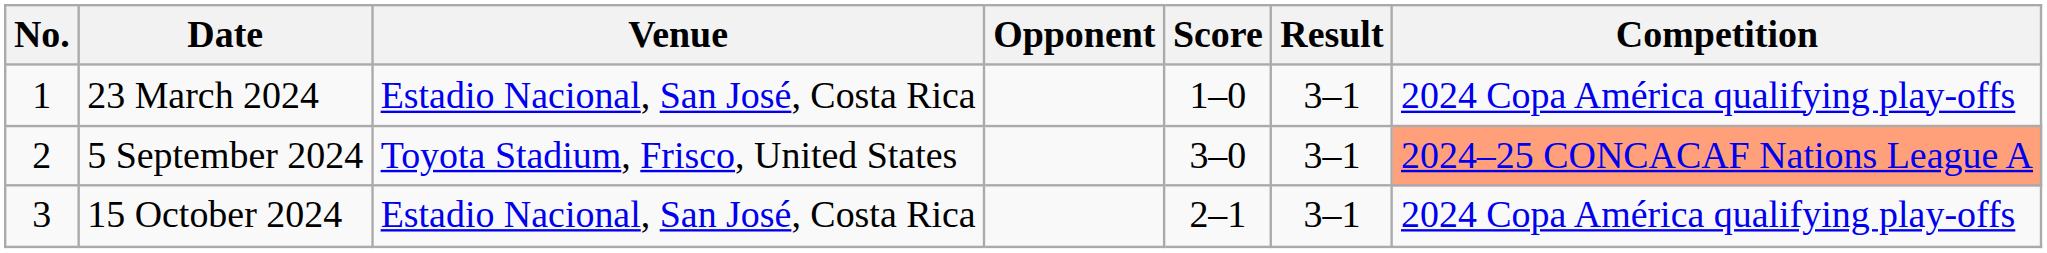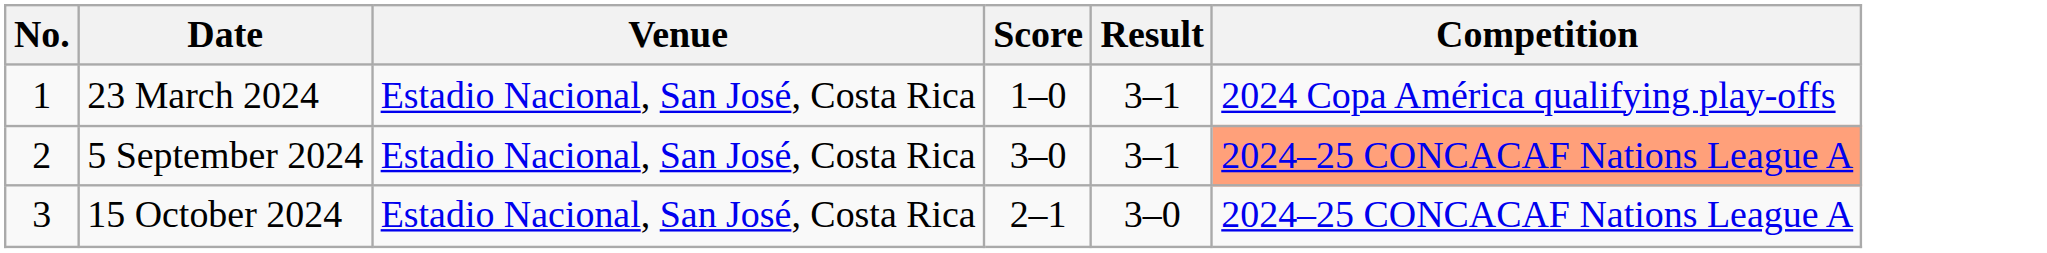 <table class="wikitable sortable">
 <tr>
 <th scope="col">No.</th>
 <th scope="col">Date</th>
 <th scope="col">Venue</th>
-<th scope="col">Opponent</th>
 <th scope="col">Score</th>
 <th scope="col">Result</th>
 <th scope="col">Competition</th>
 </tr>
 <tr>
 <td align="center">1</td>
 <td>23 March 2024</td>
 <td><a href='#'>Estadio Nacional</a>, <a href='#'>San José</a>, Costa Rica</td>
-<td></td>
 <td align=center>1–0</td>
 <td align=center>3–1</td>
 <td><a href='#'>2024 Copa América qualifying play-offs</a></td>
 </tr>
 <tr>
 <td align="center">2</td>
 <td>5 September 2024</td>
-<td><a href='#'>Toyota Stadium</a>, <a href='#'>Frisco</a>, United States</td>
-<td></td>
+<td><a href='#'>Estadio Nacional</a>, <a href='#'>San José</a>, Costa Rica</td>
 <td align=center>3–0</td>
 <td align=center>3–1</td>
 <td style="background: lightsalmon;"><a href='#'>2024–25 CONCACAF Nations League A</a></td>
 </tr>
 <tr>
 <td align="center">3</td>
 <td>15 October 2024</td>
 <td><a href='#'>Estadio Nacional</a>, <a href='#'>San José</a>, Costa Rica</td>
-<td></td>
 <td align=center>2–1</td>
-<td align=center>3–1</td>
-<td><a href='#'>2024 Copa América qualifying play-offs</a></td>
+<td align=center>3–0</td>
+<td><a href='#'>2024–25 CONCACAF Nations League A</a></td>
 </tr>
 </table>
